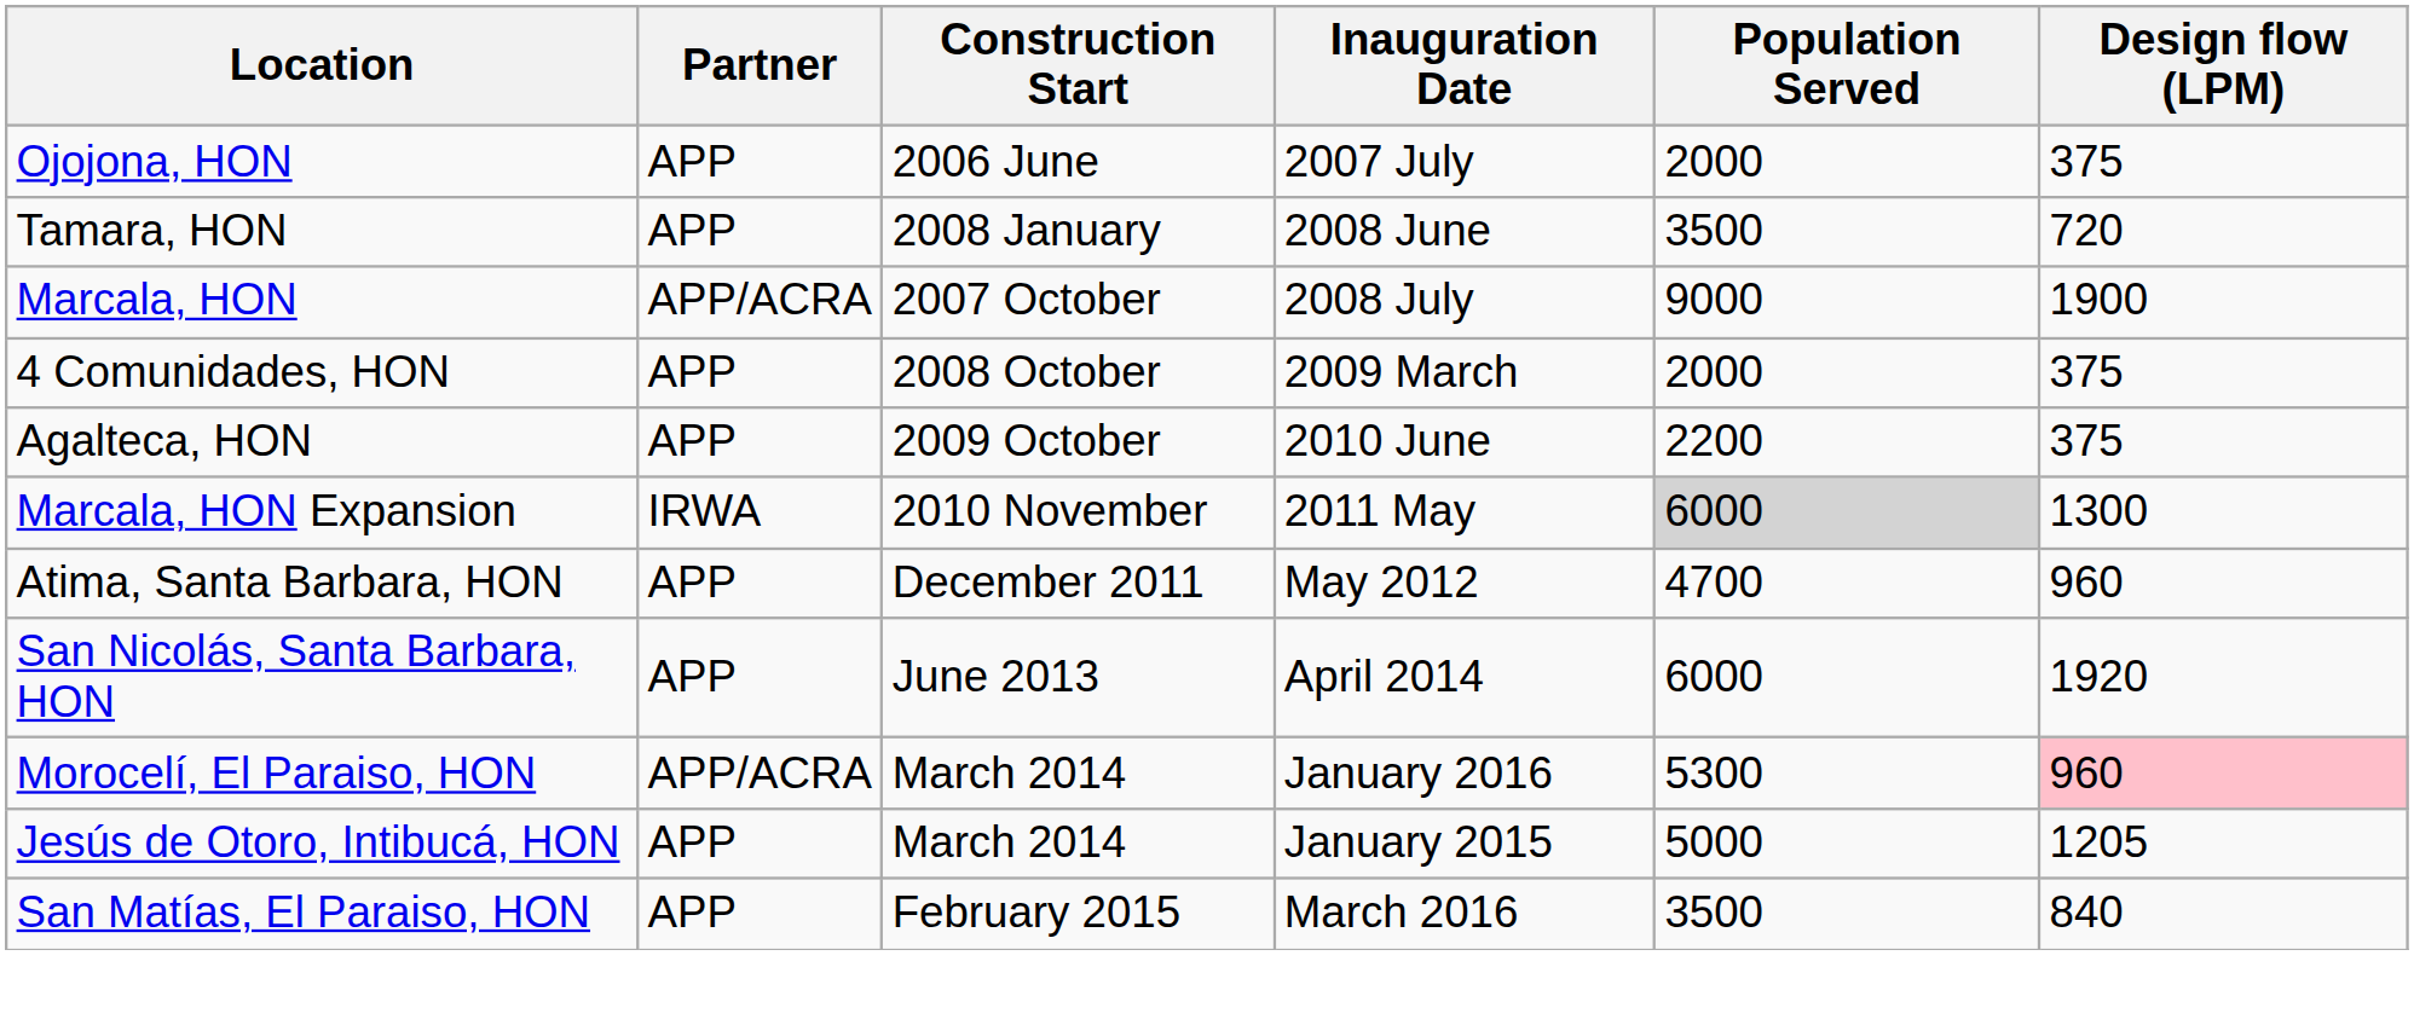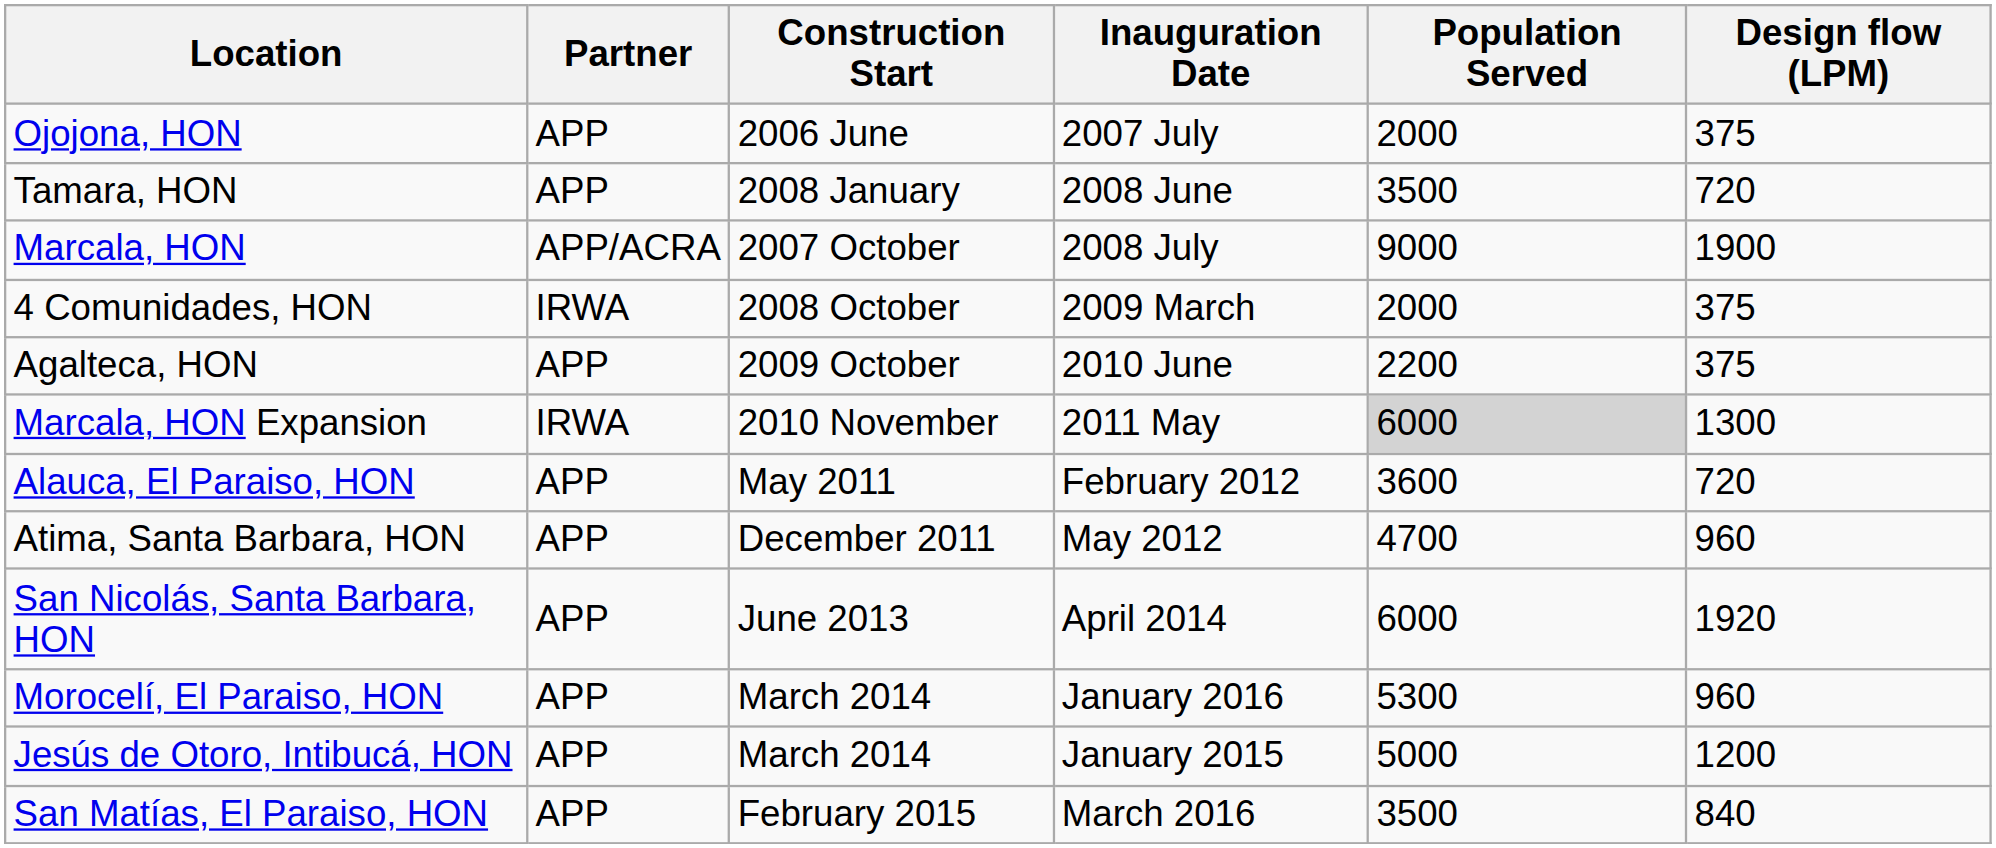 <table class="wikitable sortable">
 <tr>
 <th>Location</th>
 <th>Partner</th>
 <th>Construction Start</th>
 <th>Inauguration Date</th>
 <th>Population Served</th>
 <th>Design flow (LPM)</th>
 </tr>
 <tr>
 <td><a href='#'>Ojojona, HON</a></td>
 <td>APP</td>
 <td>2006 June</td>
 <td>2007 July</td>
 <td>2000</td>
 <td>375</td>
 </tr>
 <tr>
 <td>Tamara, HON</td>
 <td>APP</td>
 <td>2008 January</td>
 <td>2008 June</td>
 <td>3500</td>
 <td>720</td>
 </tr>
 <tr>
 <td><a href='#'>Marcala, HON</a></td>
 <td>APP/ACRA</td>
 <td>2007 October</td>
 <td>2008 July</td>
 <td>9000</td>
 <td>1900</td>
 </tr>
 <tr>
 <td>4 Comunidades, HON</td>
-<td>APP</td>
+<td>IRWA</td>
 <td>2008 October</td>
 <td>2009 March</td>
 <td>2000</td>
 <td>375</td>
 </tr>
 <tr>
 <td>Agalteca, HON</td>
 <td>APP</td>
 <td>2009 October</td>
 <td>2010 June</td>
 <td>2200</td>
 <td>375</td>
 </tr>
 <tr>
 <td><a href='#'>Marcala, HON</a> Expansion</td>
 <td>IRWA</td>
 <td>2010 November</td>
 <td>2011 May</td>
 <td style="background: lightgrey;">6000</td>
 <td>1300</td>
 </tr>
 <tr>
+<td><a href='#'>Alauca, El Paraiso, HON</a></td>
+<td>APP</td>
+<td>May 2011</td>
+<td>February 2012</td>
+<td>3600</td>
+<td>720</td>
+</tr>
+<tr>
 <td>Atima, Santa Barbara, HON</td>
 <td>APP</td>
 <td>December 2011</td>
 <td>May 2012</td>
 <td>4700</td>
 <td>960</td>
 </tr>
 <tr>
 <td><a href='#'>San Nicolás, Santa Barbara, HON</a></td>
 <td>APP</td>
 <td>June 2013</td>
 <td>April 2014</td>
 <td>6000</td>
 <td>1920</td>
 </tr>
 <tr>
 <td><a href='#'>Morocelí, El Paraiso, HON</a></td>
-<td>APP/ACRA</td>
+<td>APP</td>
 <td>March 2014</td>
 <td>January 2016</td>
 <td>5300</td>
-<td style="background: pink;">960</td>
+<td>960</td>
 </tr>
 <tr>
 <td><a href='#'>Jesús de Otoro, Intibucá, HON</a></td>
 <td>APP</td>
 <td>March 2014</td>
 <td>January 2015</td>
 <td>5000</td>
-<td>1205</td>
+<td>1200</td>
 </tr>
 <tr>
 <td><a href='#'>San Matías, El Paraiso, HON</a></td>
 <td>APP</td>
 <td>February 2015</td>
 <td>March 2016</td>
 <td>3500</td>
 <td>840</td>
 </tr>
 </table>
